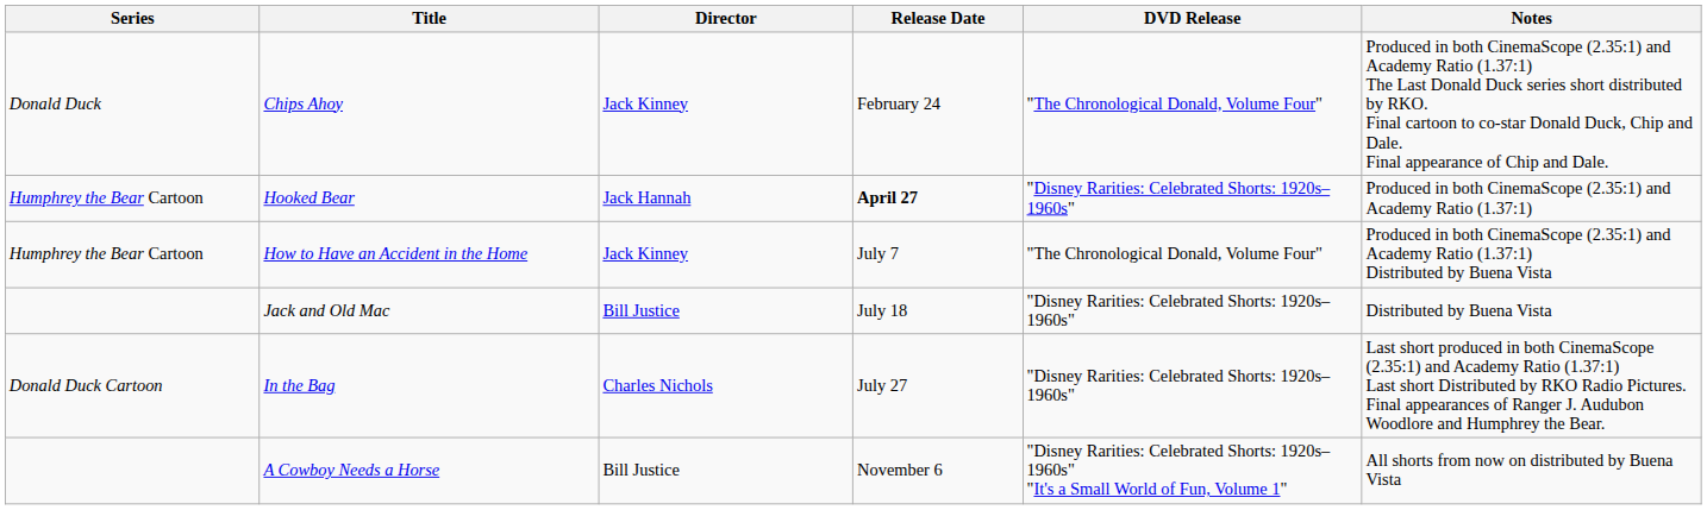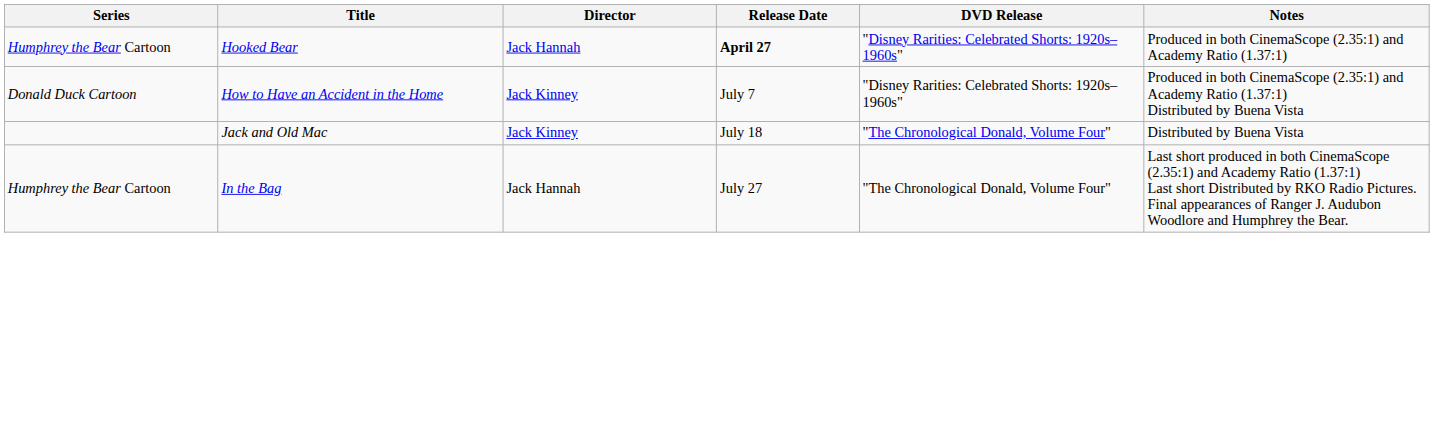 <table class="wikitable" style="width:100%;">
 <tr>
 <th style="width:15%;">Series</th>
 <th style="width:20%;">Title</th>
 <th style="width:15%;">Director</th>
 <th style="width:10%;">Release Date</th>
 <th style="width:20%;">DVD Release</th>
 <th style="width:20%;">Notes</th>
 </tr>
 <tr>
-<td><em>Donald Duck</em></td>
-<td><em><a href='#'>Chips Ahoy</a></em></td>
-<td><a href='#'>Jack Kinney</a></td>
-<td>February 24</td>
-<td>"<a href='#'>The Chronological Donald, Volume Four</a>"</td>
-<td>Produced in both CinemaScope (2.35:1)  and Academy Ratio (1.37:1) <br>The Last Donald Duck series short distributed by RKO.<br>Final cartoon to co-star Donald Duck, Chip and Dale.<br>Final appearance of Chip and Dale.</td>
-</tr>
-<tr>
 <td><em><a href='#'>Humphrey the Bear</a></em> Cartoon</td>
 <td><em><a href='#'>Hooked Bear</a></em></td>
 <td><a href='#'>Jack Hannah</a></td>
 <td><strong>April 27</strong></td>
 <td>"<a href='#'>Disney Rarities: Celebrated Shorts: 1920s–1960s</a>"</td>
 <td>Produced in both CinemaScope (2.35:1)  and Academy Ratio (1.37:1)</td>
 </tr>
 <tr>
-<td><em>Humphrey the Bear</em> Cartoon</td>
+<td><em>Donald Duck Cartoon</em></td>
 <td><em><a href='#'>How to Have an Accident in the Home</a></em></td>
 <td><a href='#'>Jack Kinney</a></td>
 <td>July 7</td>
-<td>"The Chronological Donald, Volume Four"</td>
+<td>"Disney Rarities: Celebrated Shorts: 1920s–1960s"</td>
 <td>Produced in both CinemaScope (2.35:1)  and Academy Ratio (1.37:1)<br>Distributed by Buena Vista</td>
 </tr>
 <tr>
 <td></td>
 <td><em>Jack and Old Mac</em></td>
-<td><a href='#'>Bill Justice</a></td>
+<td><a href='#'>Jack Kinney</a></td>
 <td>July 18</td>
-<td>"Disney Rarities: Celebrated Shorts: 1920s–1960s"</td>
+<td>"<a href='#'>The Chronological Donald, Volume Four</a>"</td>
 <td>Distributed by Buena Vista</td>
 </tr>
 <tr>
-<td><em>Donald Duck Cartoon</em></td>
+<td><em>Humphrey the Bear</em> Cartoon</td>
 <td><em><a href='#'>In the Bag</a></em></td>
-<td><a href='#'>Charles Nichols</a></td>
+<td>Jack Hannah</td>
 <td>July 27</td>
-<td>"Disney Rarities: Celebrated Shorts: 1920s–1960s"</td>
+<td>"The Chronological Donald, Volume Four"</td>
 <td>Last short produced in both CinemaScope (2.35:1)  and Academy Ratio (1.37:1) <br> Last short Distributed by RKO Radio Pictures. Final appearances of Ranger J. Audubon Woodlore and Humphrey the Bear.</td>
 </tr>
-<tr>
-<td></td>
-<td><em><a href='#'>A Cowboy Needs a Horse</a></em></td>
-<td>Bill Justice</td>
-<td>November 6</td>
-<td>"Disney Rarities: Celebrated Shorts: 1920s–1960s" <br>"<a href='#'>It's a Small World of Fun, Volume 1</a>"</td>
-<td>All shorts from now on distributed by Buena Vista</td>
-</tr>
 </table>
